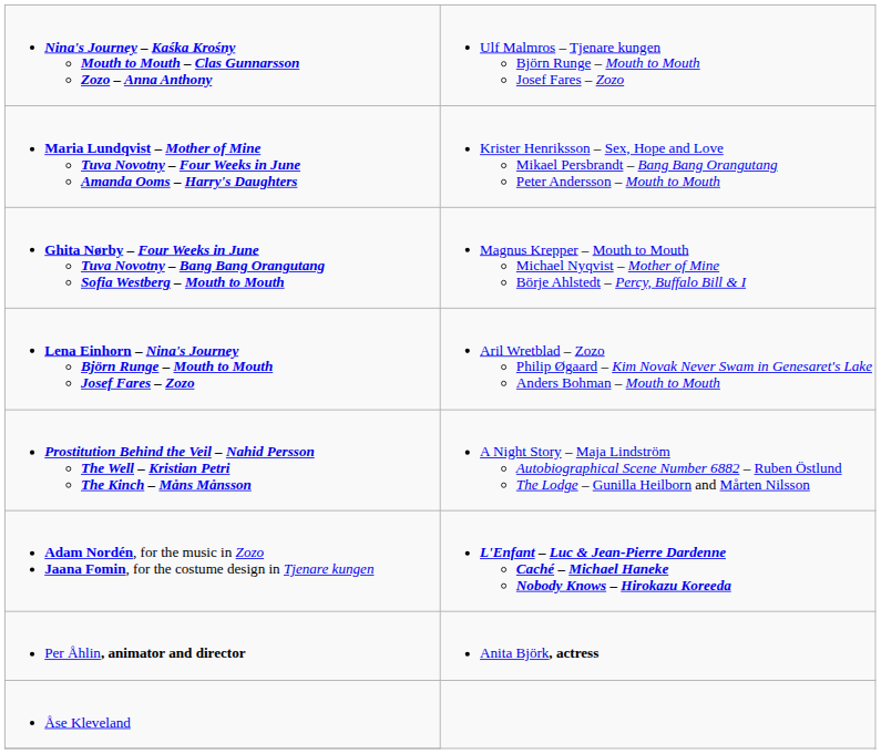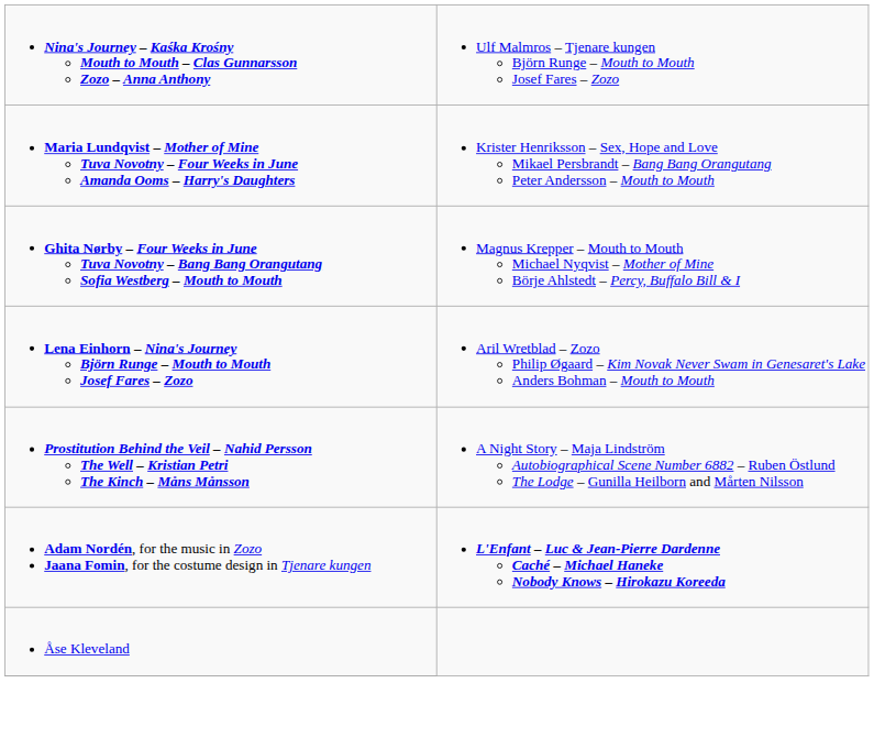 <table class=wikitable>
 <tr>
 <td style="vertical-align:top; width:50%;"><br><ul><li><strong><em><a href='#'>Nina's Journey</a><em> – <a href='#'>Kaśka Krośny</a><strong><ul><li></em><a href='#'>Mouth to Mouth</a><em> – <a href='#'>Clas Gunnarsson</a></li><li></em><a href='#'>Zozo</a><em> – <a href='#'>Anna Anthony</a></li></ul></li></ul></td>
 <td style="vertical-align:top; width:50%;"><br><ul><li></strong><a href='#'>Ulf Malmros</a> – </em><a href='#'>Tjenare kungen</a></em></strong><ul><li><a href='#'>Björn Runge</a> – <em><a href='#'>Mouth to Mouth</a></em></li><li><a href='#'>Josef Fares</a> – <em><a href='#'>Zozo</a></em></li></ul></li></ul></td>
 </tr>
 <tr>
 <td style="vertical-align:top; width:50%;"><br><ul><li><strong><a href='#'>Maria Lundqvist</a> – <em><a href='#'>Mother of Mine</a><strong><em><ul><li><a href='#'>Tuva Novotny</a> – </em><a href='#'>Four Weeks in June</a><em></li><li><a href='#'>Amanda Ooms</a> – </em><a href='#'>Harry's Daughters</a><em></li></ul></li></ul></td>
 <td style="vertical-align:top; width:50%;"><br><ul><li></strong><a href='#'>Krister Henriksson</a> – </em><a href='#'>Sex, Hope and Love</a></em></strong><ul><li><a href='#'>Mikael Persbrandt</a> – <em><a href='#'>Bang Bang Orangutang</a></em></li><li><a href='#'>Peter Andersson</a> – <em><a href='#'>Mouth to Mouth</a></em></li></ul></li></ul></td>
 </tr>
 <tr>
 <td style="vertical-align:top; width:50%;"><br><ul><li><strong><a href='#'>Ghita Nørby</a> – <em><a href='#'>Four Weeks in June</a><strong><em><ul><li><a href='#'>Tuva Novotny</a> – </em><a href='#'>Bang Bang Orangutang</a><em></li><li><a href='#'>Sofia Westberg</a> – </em><a href='#'>Mouth to Mouth</a><em></li></ul></li></ul></td>
 <td style="vertical-align:top; width:50%;"><br><ul><li></strong><a href='#'>Magnus Krepper</a> – </em><a href='#'>Mouth to Mouth</a></em></strong><ul><li><a href='#'>Michael Nyqvist</a> – <em><a href='#'>Mother of Mine</a></em></li><li><a href='#'>Börje Ahlstedt</a> – <em><a href='#'>Percy, Buffalo Bill & I</a></em></li></ul></li></ul></td>
 </tr>
 <tr>
 <td style="vertical-align:top; width:50%;"><br><ul><li><strong><a href='#'>Lena Einhorn</a> – <em><a href='#'>Nina's Journey</a><strong><em><ul><li><a href='#'>Björn Runge</a> – </em><a href='#'>Mouth to Mouth</a><em></li><li><a href='#'>Josef Fares</a> – </em><a href='#'>Zozo</a><em></li></ul></li></ul></td>
 <td style="vertical-align:top; width:50%;"><br><ul><li></strong><a href='#'>Aril Wretblad</a> – </em><a href='#'>Zozo</a></em></strong><ul><li><a href='#'>Philip Øgaard</a> – <em><a href='#'>Kim Novak Never Swam in Genesaret's Lake</a></em></li><li><a href='#'>Anders Bohman</a> – <em><a href='#'>Mouth to Mouth</a></em></li></ul></li></ul></td>
 </tr>
 <tr>
 <td style="vertical-align:top; width:50%;"><br><ul><li><strong><em><a href='#'>Prostitution Behind the Veil</a><em> – <a href='#'>Nahid Persson</a><strong><ul><li></em><a href='#'>The Well</a><em> – <a href='#'>Kristian Petri</a></li><li></em><a href='#'>The Kinch</a><em> – <a href='#'>Måns Månsson</a></li></ul></li></ul></td>
 <td style="vertical-align:top; width:50%;"><br><ul><li></em></strong><a href='#'>A Night Story</a></em> – <a href='#'>Maja Lindström</a></strong><ul><li><em><a href='#'>Autobiographical Scene Number 6882</a></em> – <a href='#'>Ruben Östlund</a></li><li><em><a href='#'>The Lodge</a></em> – <a href='#'>Gunilla Heilborn</a> and <a href='#'>Mårten Nilsson</a></li></ul></li></ul></td>
 </tr>
 <tr>
 <td style="vertical-align:top; width:50%;"><br><ul><li><strong><a href='#'>Adam Nordén</a></strong>, for the music in <em><a href='#'>Zozo</a></em></li><li><strong><a href='#'>Jaana Fomin</a></strong>, for the costume design in <em><a href='#'>Tjenare kungen</a></em></li></ul></td>
 <td style="vertical-align:top; width:50%;"><br><ul><li> <strong><em><a href='#'>L'Enfant</a><em> – <a href='#'>Luc & Jean-Pierre Dardenne</a><strong><ul><li> </em><a href='#'>Caché</a><em> – <a href='#'>Michael Haneke</a></li><li> </em><a href='#'>Nobody Knows</a><em> – <a href='#'>Hirokazu Koreeda</a></li></ul></li></ul></td>
 </tr>
 <tr>
-<td valign="top" width="50%"><br><ul><li></strong><a href='#'>Per Åhlin</a><strong>, animator and director</li></ul></td>
-<td style="vertical-align:top; width:50%;"><br><ul><li></strong><a href='#'>Anita Björk</a><strong>, actress</li></ul></td>
-</tr>
-<tr>
 <td style="vertical-align:top;" width="50%"><br><ul><li></strong><a href='#'>Åse Kleveland</a><strong></li></ul></td>
 </tr>
 <tr>
 </tr>
 </table>
